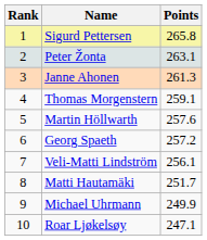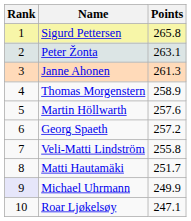 <table class="wikitable sortable">
 <tr>
 <th align=Center>Rank</th>
 <th>Name</th>
 <th>Points</th>
 </tr>
 <tr style="background:#F7F6A8">
 <td align=center>1</td>
 <td> <a href='#'>Sigurd Pettersen</a></td>
 <td align=center>265.8</td>
 </tr>
 <tr style="background: #DCE5E5;">
 <td align=center>2</td>
 <td> <a href='#'>Peter Žonta</a></td>
 <td align=center>263.1</td>
 </tr>
 <tr style="background: #FFDAB9;">
 <td align=center>3</td>
 <td> <a href='#'>Janne Ahonen</a></td>
 <td align=center>261.3</td>
 </tr>
 <tr>
 <td align=center>4</td>
 <td> <a href='#'>Thomas Morgenstern</a></td>
-<td align=center>259.1</td>
+<td align=center>258.9</td>
 </tr>
 <tr>
 <td align=center>5</td>
 <td> <a href='#'>Martin Höllwarth</a></td>
 <td align=center>257.6</td>
 </tr>
 <tr>
 <td align=center>6</td>
 <td> <a href='#'>Georg Spaeth</a></td>
 <td align=center>257.2</td>
 </tr>
 <tr>
 <td align=center>7</td>
 <td> <a href='#'>Veli-Matti Lindström</a></td>
-<td align=center>256.1</td>
+<td align=center>255.8</td>
 </tr>
 <tr>
 <td align=center>8</td>
 <td> <a href='#'>Matti Hautamäki</a></td>
 <td align=center>251.7</td>
 </tr>
 <tr>
-<td align=center>9</td>
+<td align=center style="background: lavender;">9</td>
 <td> <a href='#'>Michael Uhrmann</a></td>
 <td align=center>249.9</td>
 </tr>
 <tr>
 <td align=center>10</td>
 <td> <a href='#'>Roar Ljøkelsøy</a></td>
 <td align=center>247.1</td>
 </tr>
 </table>
